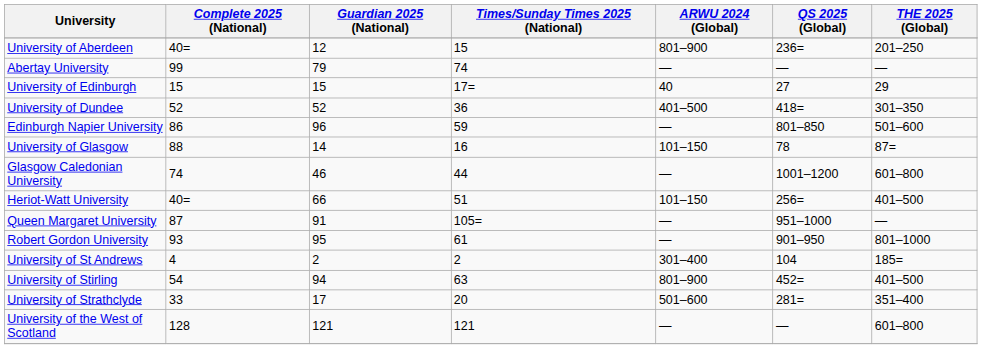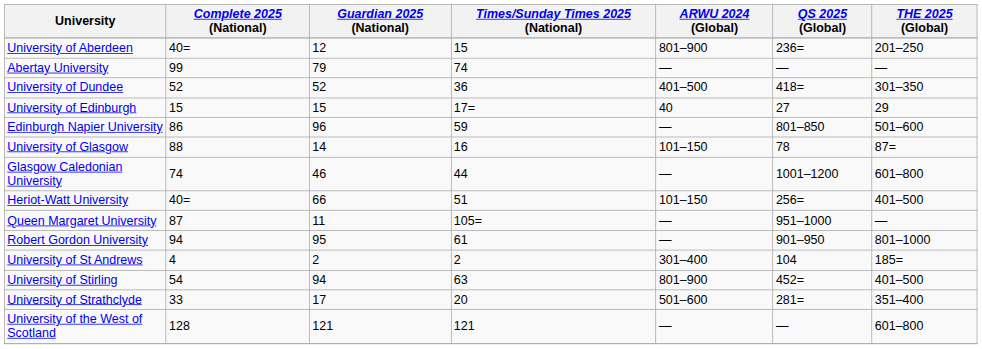 <table class="wikitable sortable" style="text-align: left;">
 <tr>
 <th width=200px>University</th>
 <th data-sort-type="number"><em><a href='#'>Complete 2025</a></em> (National)</th>
 <th data-sort-type="number"><em><a href='#'>Guardian 2025</a></em> (National)</th>
 <th data-sort-type="number"><em><a href='#'>Times/Sunday Times 2025</a></em> (National)</th>
 <th data-sort-type="number"><em><a href='#'>ARWU 2024</a></em> (Global)</th>
 <th data-sort-type="number"><em><a href='#'>QS 2025</a></em> (Global)</th>
 <th data-sort-type="number"><em><a href='#'>THE 2025</a></em> (Global)</th>
 </tr>
 <tr>
 </tr>
 <tr>
 <td><a href='#'>University of Aberdeen</a></td>
 <td>40=</td>
 <td>12</td>
 <td>15</td>
 <td>801–900</td>
 <td>236=</td>
 <td>201–250</td>
 </tr>
 <tr>
 <td><a href='#'>Abertay University</a></td>
 <td>99</td>
 <td>79</td>
 <td>74</td>
 <td>—</td>
 <td>—</td>
 <td>—</td>
 </tr>
 <tr>
+<td><a href='#'>University of Dundee</a></td>
+<td>52</td>
+<td>52</td>
+<td>36</td>
+<td>401–500</td>
+<td>418=</td>
+<td>301–350</td>
+</tr>
+<tr>
 <td><a href='#'>University of Edinburgh</a></td>
 <td>15</td>
 <td>15</td>
 <td>17=</td>
 <td>40</td>
 <td>27</td>
 <td>29</td>
-</tr>
-<tr>
-<td><a href='#'>University of Dundee</a></td>
-<td>52</td>
-<td>52</td>
-<td>36</td>
-<td>401–500</td>
-<td>418=</td>
-<td>301–350</td>
 </tr>
 <tr>
 <td><a href='#'>Edinburgh Napier University</a></td>
 <td>86</td>
 <td>96</td>
 <td>59</td>
 <td>—</td>
 <td>801–850</td>
 <td>501–600</td>
 </tr>
 <tr>
 <td><a href='#'>University of Glasgow</a></td>
 <td>88</td>
 <td>14</td>
 <td>16</td>
 <td>101–150</td>
 <td>78</td>
 <td>87=</td>
 </tr>
 <tr>
 <td><a href='#'>Glasgow Caledonian University</a></td>
 <td>74</td>
 <td>46</td>
 <td>44</td>
 <td>—</td>
 <td>1001–1200</td>
 <td>601–800</td>
 </tr>
 <tr>
 <td><a href='#'>Heriot-Watt University</a></td>
 <td>40=</td>
 <td>66</td>
 <td>51</td>
 <td>101–150</td>
 <td>256=</td>
 <td>401–500</td>
 </tr>
 <tr>
 <td><a href='#'>Queen Margaret University</a></td>
 <td>87</td>
-<td>91</td>
+<td>11</td>
 <td>105=</td>
 <td>—</td>
 <td>951–1000</td>
 <td>—</td>
 </tr>
 <tr>
 <td><a href='#'>Robert Gordon University</a></td>
-<td>93</td>
+<td>94</td>
 <td>95</td>
 <td>61</td>
 <td>—</td>
 <td>901–950</td>
 <td>801–1000</td>
 </tr>
 <tr>
 <td><a href='#'>University of St Andrews</a></td>
 <td>4</td>
 <td>2</td>
 <td>2</td>
 <td>301–400</td>
 <td>104</td>
 <td>185=</td>
 </tr>
 <tr>
 <td><a href='#'>University of Stirling</a></td>
 <td>54</td>
 <td>94</td>
 <td>63</td>
 <td>801–900</td>
 <td>452=</td>
 <td>401–500</td>
 </tr>
 <tr>
 <td><a href='#'>University of Strathclyde</a></td>
 <td>33</td>
 <td>17</td>
 <td>20</td>
 <td>501–600</td>
 <td>281=</td>
 <td>351–400</td>
 </tr>
 <tr>
 <td><a href='#'>University of the West of Scotland</a></td>
 <td>128</td>
 <td>121</td>
 <td>121</td>
 <td>—</td>
 <td>—</td>
 <td>601–800</td>
 </tr>
 <tr>
 </tr>
 </table>
